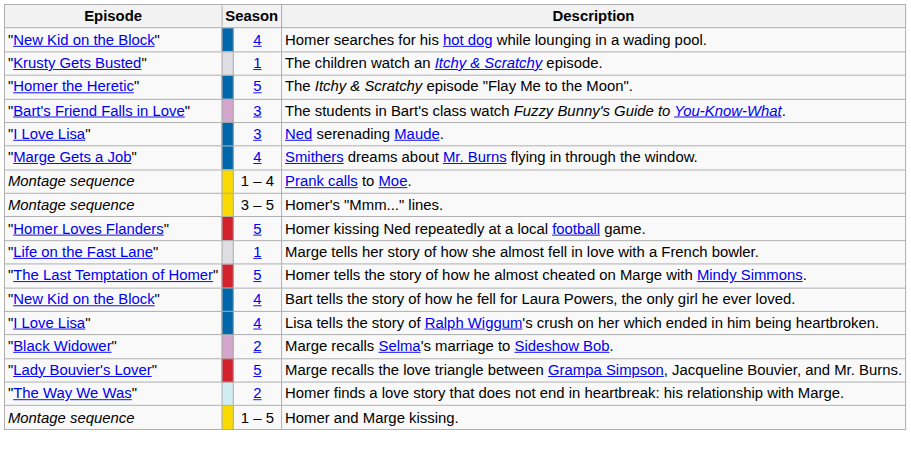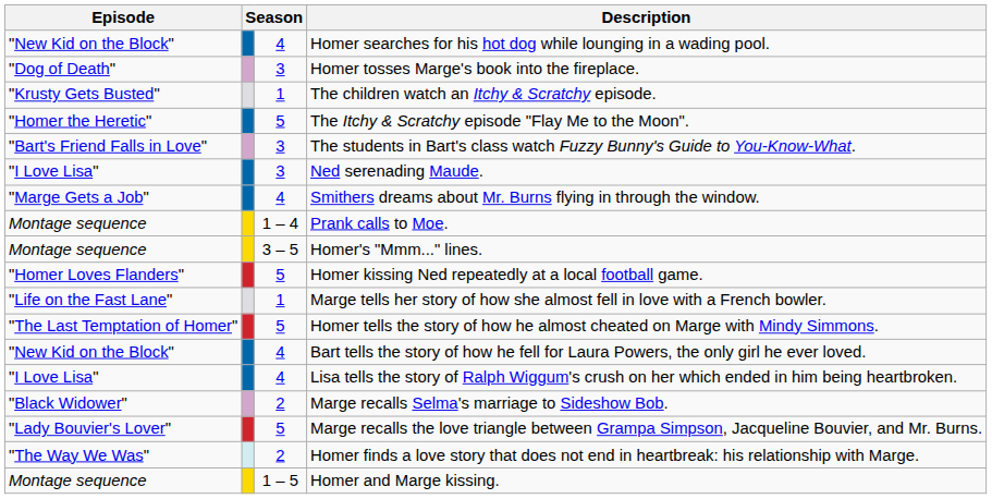 <table class="wikitable">
 <tr>
 <th>Episode</th>
 <th colspan="2">Season</th>
 <th>Description</th>
 </tr>
 <tr>
 <td>"<a href='#'>New Kid on the Block</a>"</td>
 <td style="width: 5px; background-color:#0067AA; "></td>
 <td style="text-align: center; "><a href='#'>4</a></td>
 <td>Homer searches for his <a href='#'>hot dog</a> while lounging in a wading pool.</td>
+</tr>
+<tr>
+<td>"<a href='#'>Dog of Death</a>"</td>
+<td style="background-color: #D3A7CB; "></td>
+<td style="text-align: center; "><a href='#'>3</a></td>
+<td>Homer tosses Marge's book into the fireplace.</td>
 </tr>
 <tr>
 <td>"<a href='#'>Krusty Gets Busted</a>"</td>
 <td style="background-color: #DEDDE2; "></td>
 <td style="text-align: center; "><a href='#'>1</a></td>
 <td>The children watch an <em><a href='#'>Itchy & Scratchy</a></em> episode.</td>
 </tr>
 <tr>
 <td>"<a href='#'>Homer the Heretic</a>"</td>
 <td style="background-color: #0067AA; "></td>
 <td style="text-align: center; "><a href='#'>5</a></td>
 <td>The <em>Itchy & Scratchy</em> episode "Flay Me to the Moon".</td>
 </tr>
 <tr>
 <td>"<a href='#'>Bart's Friend Falls in Love</a>"</td>
 <td style="background-color: #D3A7CB; "></td>
 <td style="text-align: center; "><a href='#'>3</a></td>
 <td>The students in Bart's class watch <em>Fuzzy Bunny's Guide to <a href='#'>You-Know-What</a></em>.</td>
 </tr>
 <tr>
 <td>"<a href='#'>I Love Lisa</a>"</td>
 <td style="background-color: #0067AA; "></td>
 <td style="text-align: center; "><a href='#'>3</a></td>
 <td><a href='#'>Ned</a> serenading <a href='#'>Maude</a>.</td>
 </tr>
 <tr>
 <td>"<a href='#'>Marge Gets a Job</a>"</td>
 <td style="background-color: #0067AA; "></td>
 <td style="text-align: center; "><a href='#'>4</a></td>
 <td><a href='#'>Smithers</a> dreams about <a href='#'>Mr. Burns</a> flying in through the window.</td>
 </tr>
 <tr>
 <td><em>Montage sequence</em></td>
 <td style="background-color: #FADA00; "></td>
 <td style="text-align: center; ">1 – 4</td>
 <td><a href='#'>Prank calls</a> to <a href='#'>Moe</a>.</td>
 </tr>
 <tr>
 <td><em>Montage sequence</em></td>
 <td style="background-color: #FADA00; "></td>
 <td style="text-align: center; ">3 – 5</td>
 <td>Homer's "Mmm..." lines.</td>
 </tr>
 <tr>
 <td>"<a href='#'>Homer Loves Flanders</a>"</td>
 <td style="background-color: #D3212D; "></td>
 <td style="text-align: center; "><a href='#'>5</a></td>
 <td>Homer kissing Ned repeatedly at a local <a href='#'>football</a> game.</td>
 </tr>
 <tr>
 <td>"<a href='#'>Life on the Fast Lane</a>"</td>
 <td style="background-color: #DEDDE2; "></td>
 <td style="text-align: center; "><a href='#'>1</a></td>
 <td>Marge tells her story of how she almost fell in love with a French bowler.</td>
 </tr>
 <tr>
 <td>"<a href='#'>The Last Temptation of Homer</a>"</td>
 <td style="background-color: #D3212D; "></td>
 <td style="text-align: center; "><a href='#'>5</a></td>
 <td>Homer tells the story of how he almost cheated on Marge with <a href='#'>Mindy Simmons</a>.</td>
 </tr>
 <tr>
 <td>"<a href='#'>New Kid on the Block</a>"</td>
 <td style="width: 5px; background-color:#0067AA; "></td>
 <td style="text-align: center; "><a href='#'>4</a></td>
 <td>Bart tells the story of how he fell for Laura Powers, the only girl he ever loved.</td>
 </tr>
 <tr>
 <td>"<a href='#'>I Love Lisa</a>"</td>
 <td style="background-color: #0067AA; "></td>
 <td style="text-align: center; "><a href='#'>4</a></td>
 <td>Lisa tells the story of <a href='#'>Ralph Wiggum</a>'s crush on her which ended in him being heartbroken.</td>
 </tr>
 <tr>
 <td>"<a href='#'>Black Widower</a>"</td>
 <td style="background-color: #D3A7CB; "></td>
 <td style="text-align: center; "><a href='#'>2</a></td>
 <td>Marge recalls <a href='#'>Selma</a>'s marriage to <a href='#'>Sideshow Bob</a>.</td>
 </tr>
 <tr>
 <td>"<a href='#'>Lady Bouvier's Lover</a>"</td>
 <td style="background-color: #D3212D; "></td>
 <td style="text-align: center; "><a href='#'>5</a></td>
 <td>Marge recalls the love triangle between <a href='#'>Grampa Simpson</a>, Jacqueline Bouvier, and Mr. Burns.</td>
 </tr>
 <tr>
 <td>"<a href='#'>The Way We Was</a>"</td>
 <td style="background-color:#D1EDF1; "></td>
 <td style="text-align: center; "><a href='#'>2</a></td>
 <td>Homer finds a love story that does not end in heartbreak: his relationship with Marge.</td>
 </tr>
 <tr>
 <td><em>Montage sequence</em></td>
 <td style="background-color: #FADA00; "></td>
 <td style="text-align: center; ">1 – 5</td>
 <td>Homer and Marge kissing.</td>
 </tr>
 </table>
